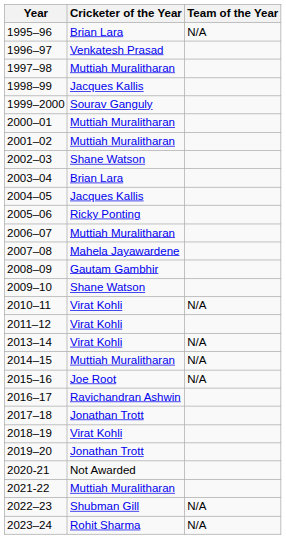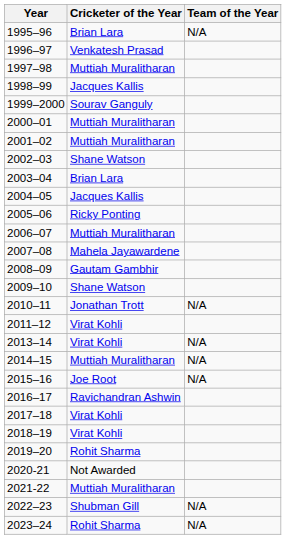 <table class=wikitable>
 <tr>
 <th>Year</th>
 <th>Cricketer of the Year</th>
 <th>Team of the Year</th>
 </tr>
 <tr>
 <td>1995–96</td>
 <td> <a href='#'>Brian Lara</a></td>
 <td>N/A</td>
 </tr>
 <tr>
 <td>1996–97</td>
 <td> <a href='#'>Venkatesh Prasad</a></td>
 <td></td>
 </tr>
 <tr>
 <td>1997–98</td>
 <td> <a href='#'>Muttiah Muralitharan</a></td>
 <td></td>
 </tr>
 <tr>
 <td>1998–99</td>
 <td> <a href='#'>Jacques Kallis</a></td>
 <td></td>
 </tr>
 <tr>
 <td>1999–2000</td>
 <td> <a href='#'>Sourav Ganguly</a></td>
 <td></td>
 </tr>
 <tr>
 <td>2000–01</td>
 <td> <a href='#'>Muttiah Muralitharan</a></td>
 <td></td>
 </tr>
 <tr>
 <td>2001–02</td>
 <td> <a href='#'>Muttiah Muralitharan</a></td>
 <td></td>
 </tr>
 <tr>
 <td>2002–03</td>
 <td> <a href='#'>Shane Watson</a></td>
 <td></td>
 </tr>
 <tr>
 <td>2003–04</td>
 <td> <a href='#'>Brian Lara</a></td>
 <td></td>
 </tr>
 <tr>
 <td>2004–05</td>
 <td> <a href='#'>Jacques Kallis</a></td>
 <td></td>
 </tr>
 <tr>
 <td>2005–06</td>
 <td> <a href='#'>Ricky Ponting</a></td>
 <td></td>
 </tr>
 <tr>
 <td>2006–07</td>
 <td> <a href='#'>Muttiah Muralitharan</a></td>
 <td></td>
 </tr>
 <tr>
 <td>2007–08</td>
 <td> <a href='#'>Mahela Jayawardene</a></td>
 <td></td>
 </tr>
 <tr>
 <td>2008–09</td>
 <td> <a href='#'>Gautam Gambhir</a></td>
 <td></td>
 </tr>
 <tr>
 <td>2009–10</td>
 <td> <a href='#'>Shane Watson</a></td>
 <td></td>
 </tr>
 <tr>
 <td>2010–11</td>
-<td> <a href='#'>Virat Kohli</a></td>
+<td> <a href='#'>Jonathan Trott</a></td>
 <td>N/A</td>
 </tr>
 <tr>
 <td>2011–12</td>
 <td> <a href='#'>Virat Kohli</a></td>
 <td></td>
 </tr>
 <tr>
 <td>2013–14</td>
 <td> <a href='#'>Virat Kohli</a></td>
 <td>N/A</td>
 </tr>
 <tr>
 <td>2014–15</td>
 <td> <a href='#'>Muttiah Muralitharan</a></td>
 <td>N/A</td>
 </tr>
 <tr>
 <td>2015–16</td>
 <td> <a href='#'>Joe Root</a></td>
 <td>N/A</td>
 </tr>
 <tr>
 <td>2016–17</td>
 <td> <a href='#'>Ravichandran Ashwin</a></td>
 <td></td>
 </tr>
 <tr>
 <td>2017–18</td>
-<td> <a href='#'>Jonathan Trott</a></td>
+<td> <a href='#'>Virat Kohli</a></td>
 <td></td>
 </tr>
 <tr>
 <td>2018–19</td>
 <td> <a href='#'>Virat Kohli</a></td>
 <td></td>
 </tr>
 <tr>
 <td>2019–20</td>
-<td> <a href='#'>Jonathan Trott</a></td>
+<td> <a href='#'>Rohit Sharma</a></td>
 <td></td>
 </tr>
 <tr>
 <td>2020-21</td>
 <td>Not Awarded</td>
 <td></td>
 </tr>
 <tr>
 <td>2021-22</td>
 <td> <a href='#'>Muttiah Muralitharan</a></td>
 <td></td>
 </tr>
 <tr>
 <td>2022–23</td>
 <td> <a href='#'>Shubman Gill</a></td>
 <td>N/A</td>
 </tr>
 <tr>
 <td>2023–24</td>
 <td> <a href='#'>Rohit Sharma</a></td>
 <td>N/A</td>
 </tr>
 </table>
